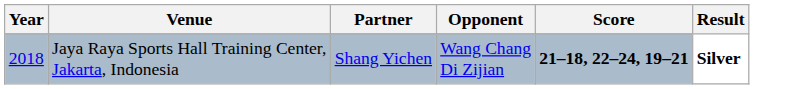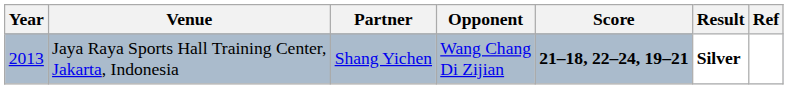 <table class="sortable wikitable" style="font-size: 90%;">
 <tr>
 <th>Year</th>
 <th>Venue</th>
 <th>Partner</th>
 <th>Opponent</th>
 <th>Score</th>
 <th>Result</th>
+<th>Ref</th>
 </tr>
 <tr style="background:#AABBCC">
-<td align="center"><a href='#'>2018</a></td>
+<td align="center"><a href='#'>2013</a></td>
 <td align="left">Jaya Raya Sports Hall Training Center,<br><a href='#'>Jakarta</a>, Indonesia</td>
 <td align="left"> <a href='#'>Shang Yichen</a></td>
 <td align="left"> <a href='#'>Wang Chang</a><br> <a href='#'>Di Zijian</a></td>
 <td align="left"><strong>21–18, 22–24, 19–21</strong></td>
 <td style="text-align:left; background:white"> <strong>Silver</strong></td>
+<td style="text-align:center; background:white"></td>
 </tr>
 </table>
